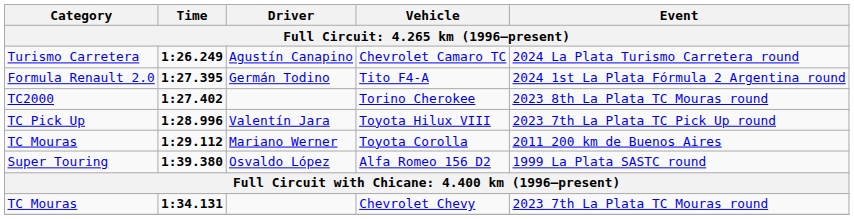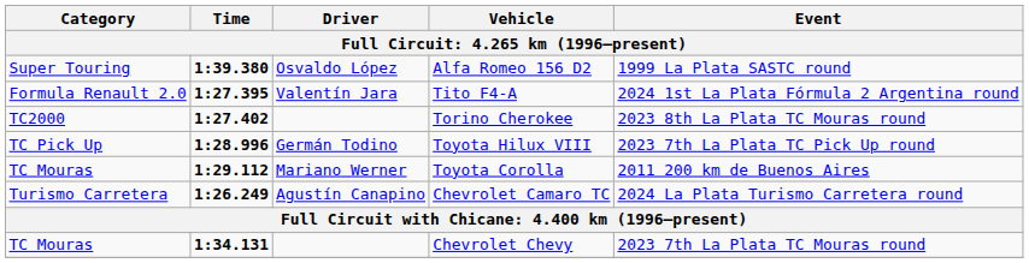 <table class="wikitable">
 <tr>
 <th>Category</th>
 <th>Time</th>
 <th>Driver</th>
 <th>Vehicle</th>
 <th>Event</th>
 </tr>
 <tr>
 <th colspan=5>Full Circuit: 4.265 km (1996–present)</th>
 </tr>
 <tr>
-<td><a href='#'>Turismo Carretera</a></td>
-<td><strong>1:26.249</strong></td>
-<td><a href='#'>Agustín Canapino</a></td>
-<td><a href='#'>Chevrolet Camaro TC</a></td>
-<td><a href='#'>2024 La Plata Turismo Carretera round</a></td>
+<td><a href='#'>Super Touring</a></td>
+<td><strong>1:39.380</strong></td>
+<td><a href='#'>Osvaldo López</a></td>
+<td><a href='#'>Alfa Romeo 156 D2</a></td>
+<td><a href='#'>1999 La Plata SASTC round</a></td>
 </tr>
 <tr>
 <td><a href='#'>Formula Renault 2.0</a></td>
 <td><strong>1:27.395</strong></td>
-<td><a href='#'>Germán Todino</a></td>
+<td><a href='#'>Valentín Jara</a></td>
 <td><a href='#'>Tito F4-A</a></td>
 <td><a href='#'>2024 1st La Plata Fórmula 2 Argentina round</a></td>
 </tr>
 <tr>
 <td><a href='#'>TC2000</a></td>
 <td><strong>1:27.402</strong></td>
 <td></td>
 <td><a href='#'>Torino Cherokee</a></td>
 <td><a href='#'>2023 8th La Plata TC Mouras round</a></td>
 </tr>
 <tr>
 <td><a href='#'>TC Pick Up</a></td>
 <td><strong>1:28.996</strong></td>
-<td><a href='#'>Valentín Jara</a></td>
+<td><a href='#'>Germán Todino</a></td>
 <td><a href='#'>Toyota Hilux VIII</a></td>
 <td><a href='#'>2023 7th La Plata TC Pick Up round</a></td>
 </tr>
 <tr>
 <td><a href='#'>TC Mouras</a></td>
 <td><strong>1:29.112</strong></td>
 <td><a href='#'>Mariano Werner</a></td>
 <td><a href='#'>Toyota Corolla</a></td>
 <td><a href='#'>2011 200 km de Buenos Aires</a></td>
 </tr>
 <tr>
-<td><a href='#'>Super Touring</a></td>
-<td><strong>1:39.380</strong></td>
-<td><a href='#'>Osvaldo López</a></td>
-<td><a href='#'>Alfa Romeo 156 D2</a></td>
-<td><a href='#'>1999 La Plata SASTC round</a></td>
+<td><a href='#'>Turismo Carretera</a></td>
+<td><strong>1:26.249</strong></td>
+<td><a href='#'>Agustín Canapino</a></td>
+<td><a href='#'>Chevrolet Camaro TC</a></td>
+<td><a href='#'>2024 La Plata Turismo Carretera round</a></td>
 </tr>
 <tr>
 <th colspan=5>Full Circuit with Chicane: 4.400 km (1996–present)</th>
 </tr>
 <tr>
 <td><a href='#'>TC Mouras</a></td>
 <td><strong>1:34.131</strong></td>
 <td></td>
 <td><a href='#'>Chevrolet Chevy</a></td>
 <td><a href='#'>2023 7th La Plata TC Mouras round</a></td>
 </tr>
 <tr>
 </tr>
 </table>
